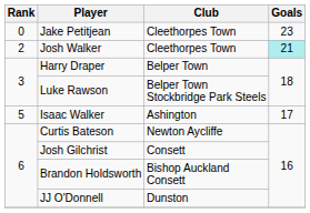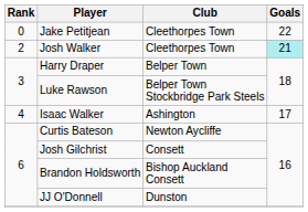 <table class="wikitable" style="text-align:center">
 <tr>
 <th>Rank</th>
 <th>Player</th>
 <th>Club</th>
 <th>Goals</th>
 </tr>
 <tr>
 <td rowspan="1">0</td>
 <td align=left>Jake Petitjean</td>
 <td align=left>Cleethorpes Town</td>
-<td rowspan="1">23</td>
+<td rowspan="1">22</td>
 </tr>
 <tr>
 <td rowspan="1">2</td>
 <td align=left>Josh Walker</td>
 <td align=left>Cleethorpes Town</td>
 <td rowspan="1" style="background: paleturquoise;">21</td>
 </tr>
 <tr>
 <td rowspan="2">3</td>
 <td align=left>Harry Draper</td>
 <td align=left>Belper Town</td>
 <td rowspan="2">18</td>
 </tr>
 <tr>
 <td align=left>Luke Rawson</td>
 <td align=left>Belper Town <br> Stockbridge Park Steels</td>
 </tr>
 <tr>
-<td rowspan="1">5</td>
+<td rowspan="1">4</td>
 <td align=left>Isaac Walker</td>
 <td align=left>Ashington</td>
 <td rowspan="1">17</td>
 </tr>
 <tr>
 <td rowspan="4">6</td>
 <td align=left>Curtis Bateson</td>
 <td align=left>Newton Aycliffe</td>
 <td rowspan="4">16</td>
 </tr>
 <tr>
 <td align=left>Josh Gilchrist</td>
 <td align=left>Consett</td>
 </tr>
 <tr>
 <td align=left>Brandon Holdsworth</td>
 <td align=left>Bishop Auckland <br> Consett</td>
 </tr>
 <tr>
 <td align=left>JJ O'Donnell</td>
 <td align=left>Dunston</td>
 </tr>
 <tr>
 </tr>
 </table>
